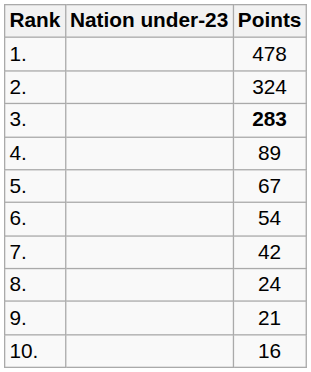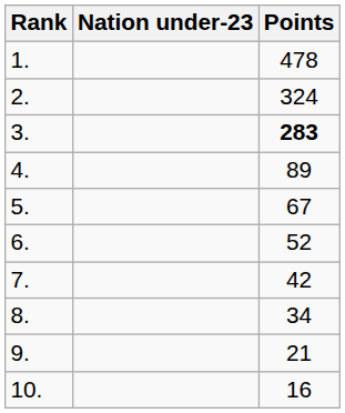 <table class="wikitable sortable">
 <tr>
 <th>Rank</th>
 <th>Nation under-23</th>
 <th>Points</th>
 </tr>
 <tr>
 <td>1.</td>
 <td></td>
 <td align=center>478</td>
 </tr>
 <tr>
 <td>2.</td>
 <td></td>
 <td align=center>324</td>
 </tr>
 <tr>
 <td>3.</td>
 <td></td>
 <td align=center><strong>283</strong></td>
 </tr>
 <tr>
 <td>4.</td>
 <td></td>
 <td align=center>89</td>
 </tr>
 <tr>
 <td>5.</td>
 <td></td>
 <td align=center>67</td>
 </tr>
 <tr>
 <td>6.</td>
 <td></td>
-<td align=center>54</td>
+<td align=center>52</td>
 </tr>
 <tr>
 <td>7.</td>
 <td></td>
 <td align=center>42</td>
 </tr>
 <tr>
 <td>8.</td>
 <td></td>
-<td align=center>24</td>
+<td align=center>34</td>
 </tr>
 <tr>
 <td>9.</td>
 <td></td>
 <td align=center>21</td>
 </tr>
 <tr>
 <td>10.</td>
 <td></td>
 <td align=center>16</td>
 </tr>
 </table>
